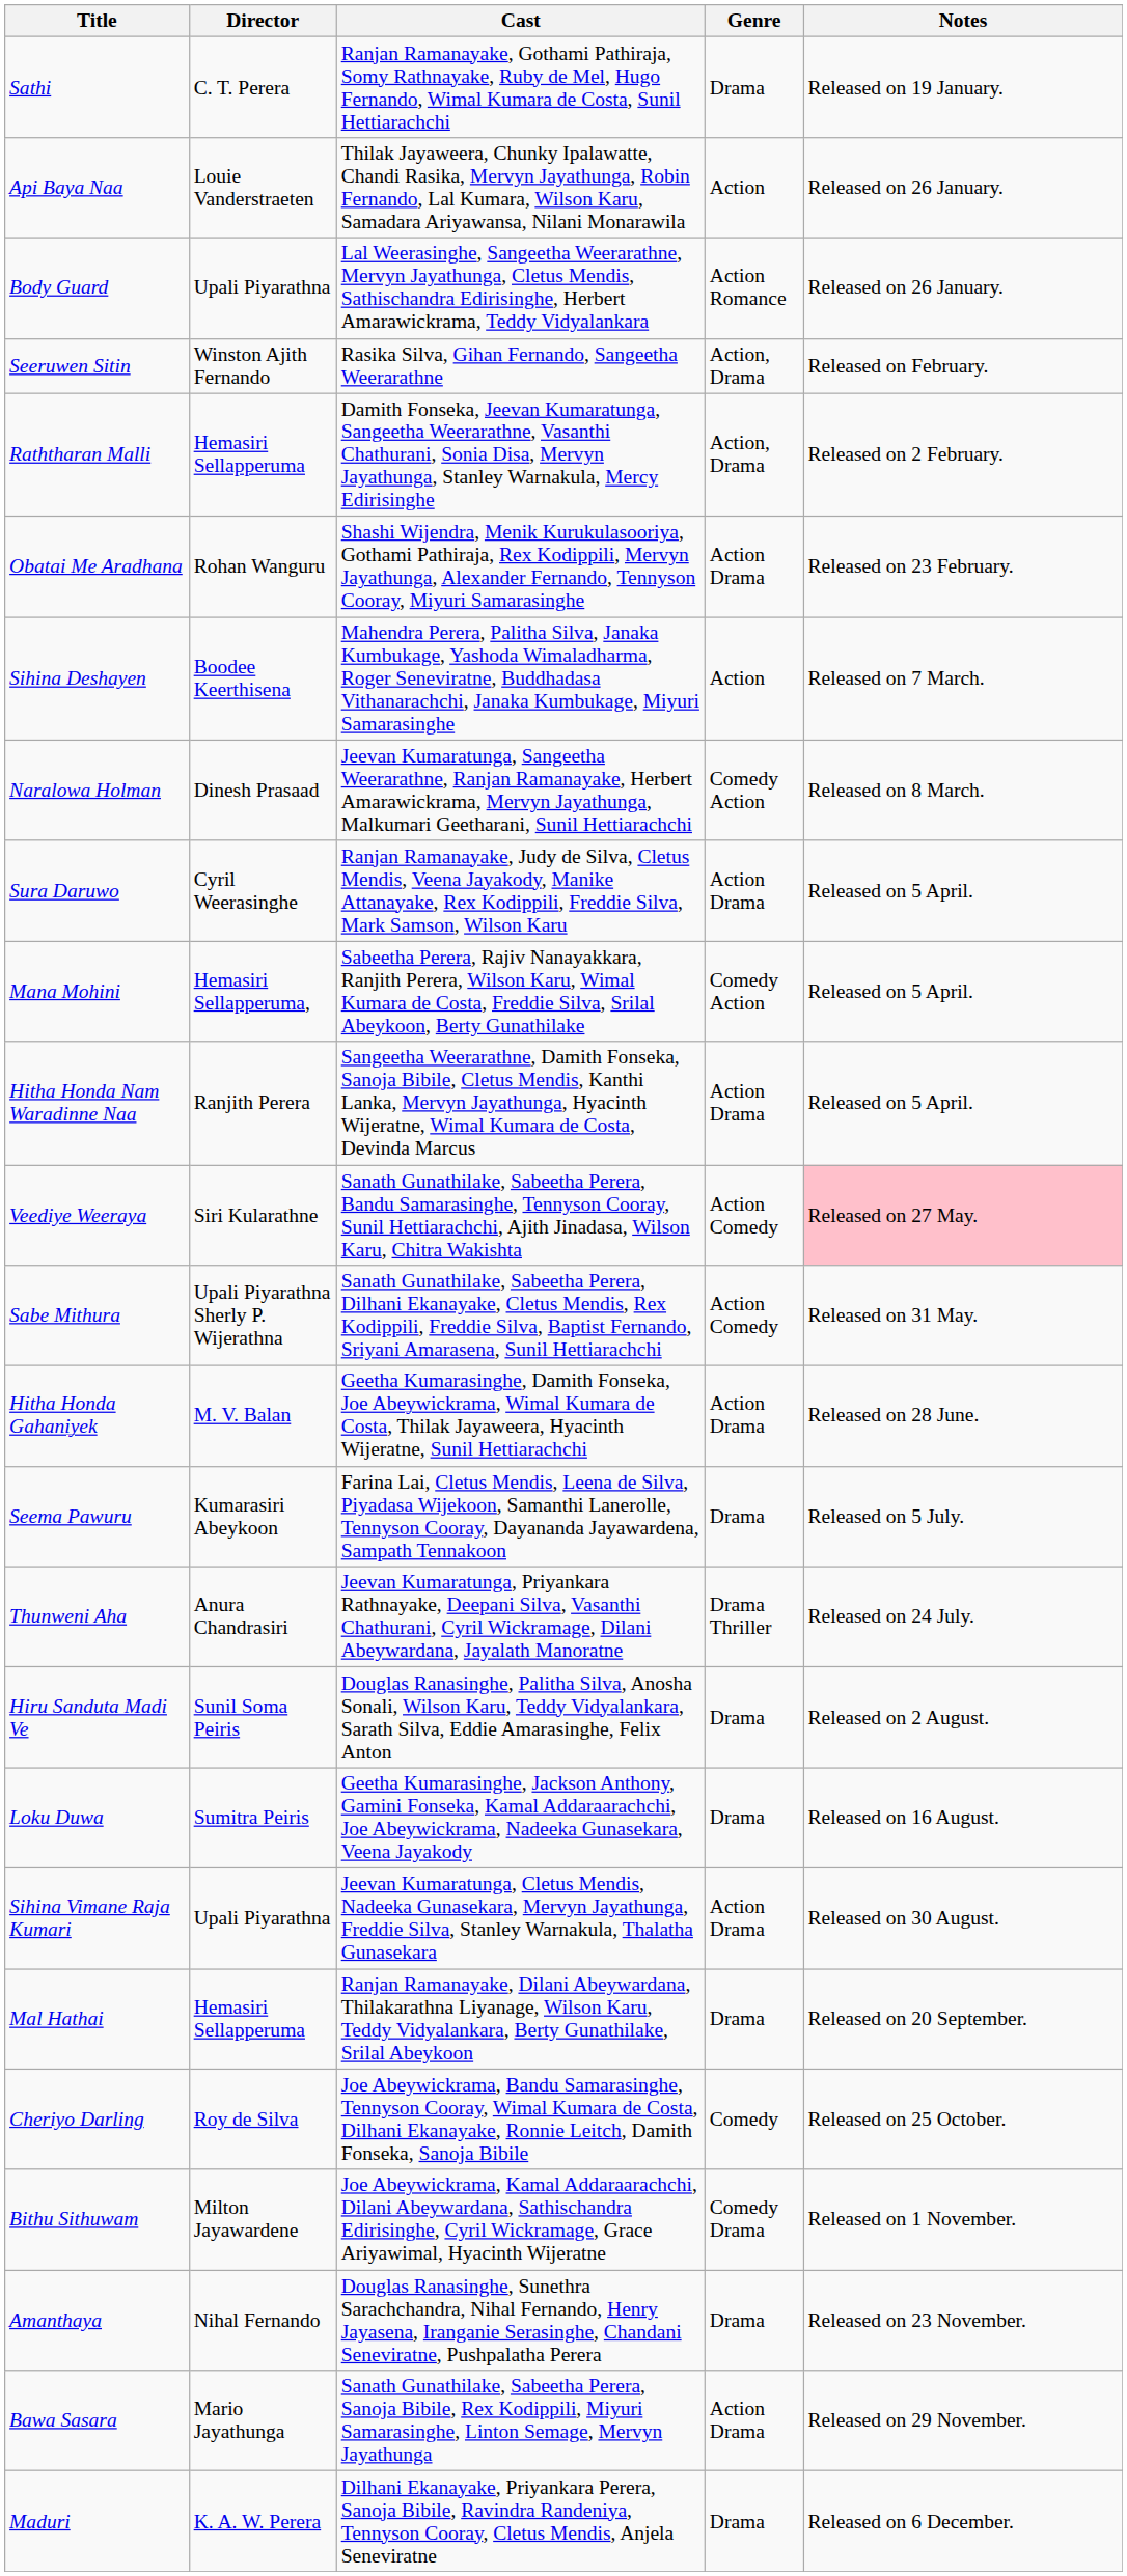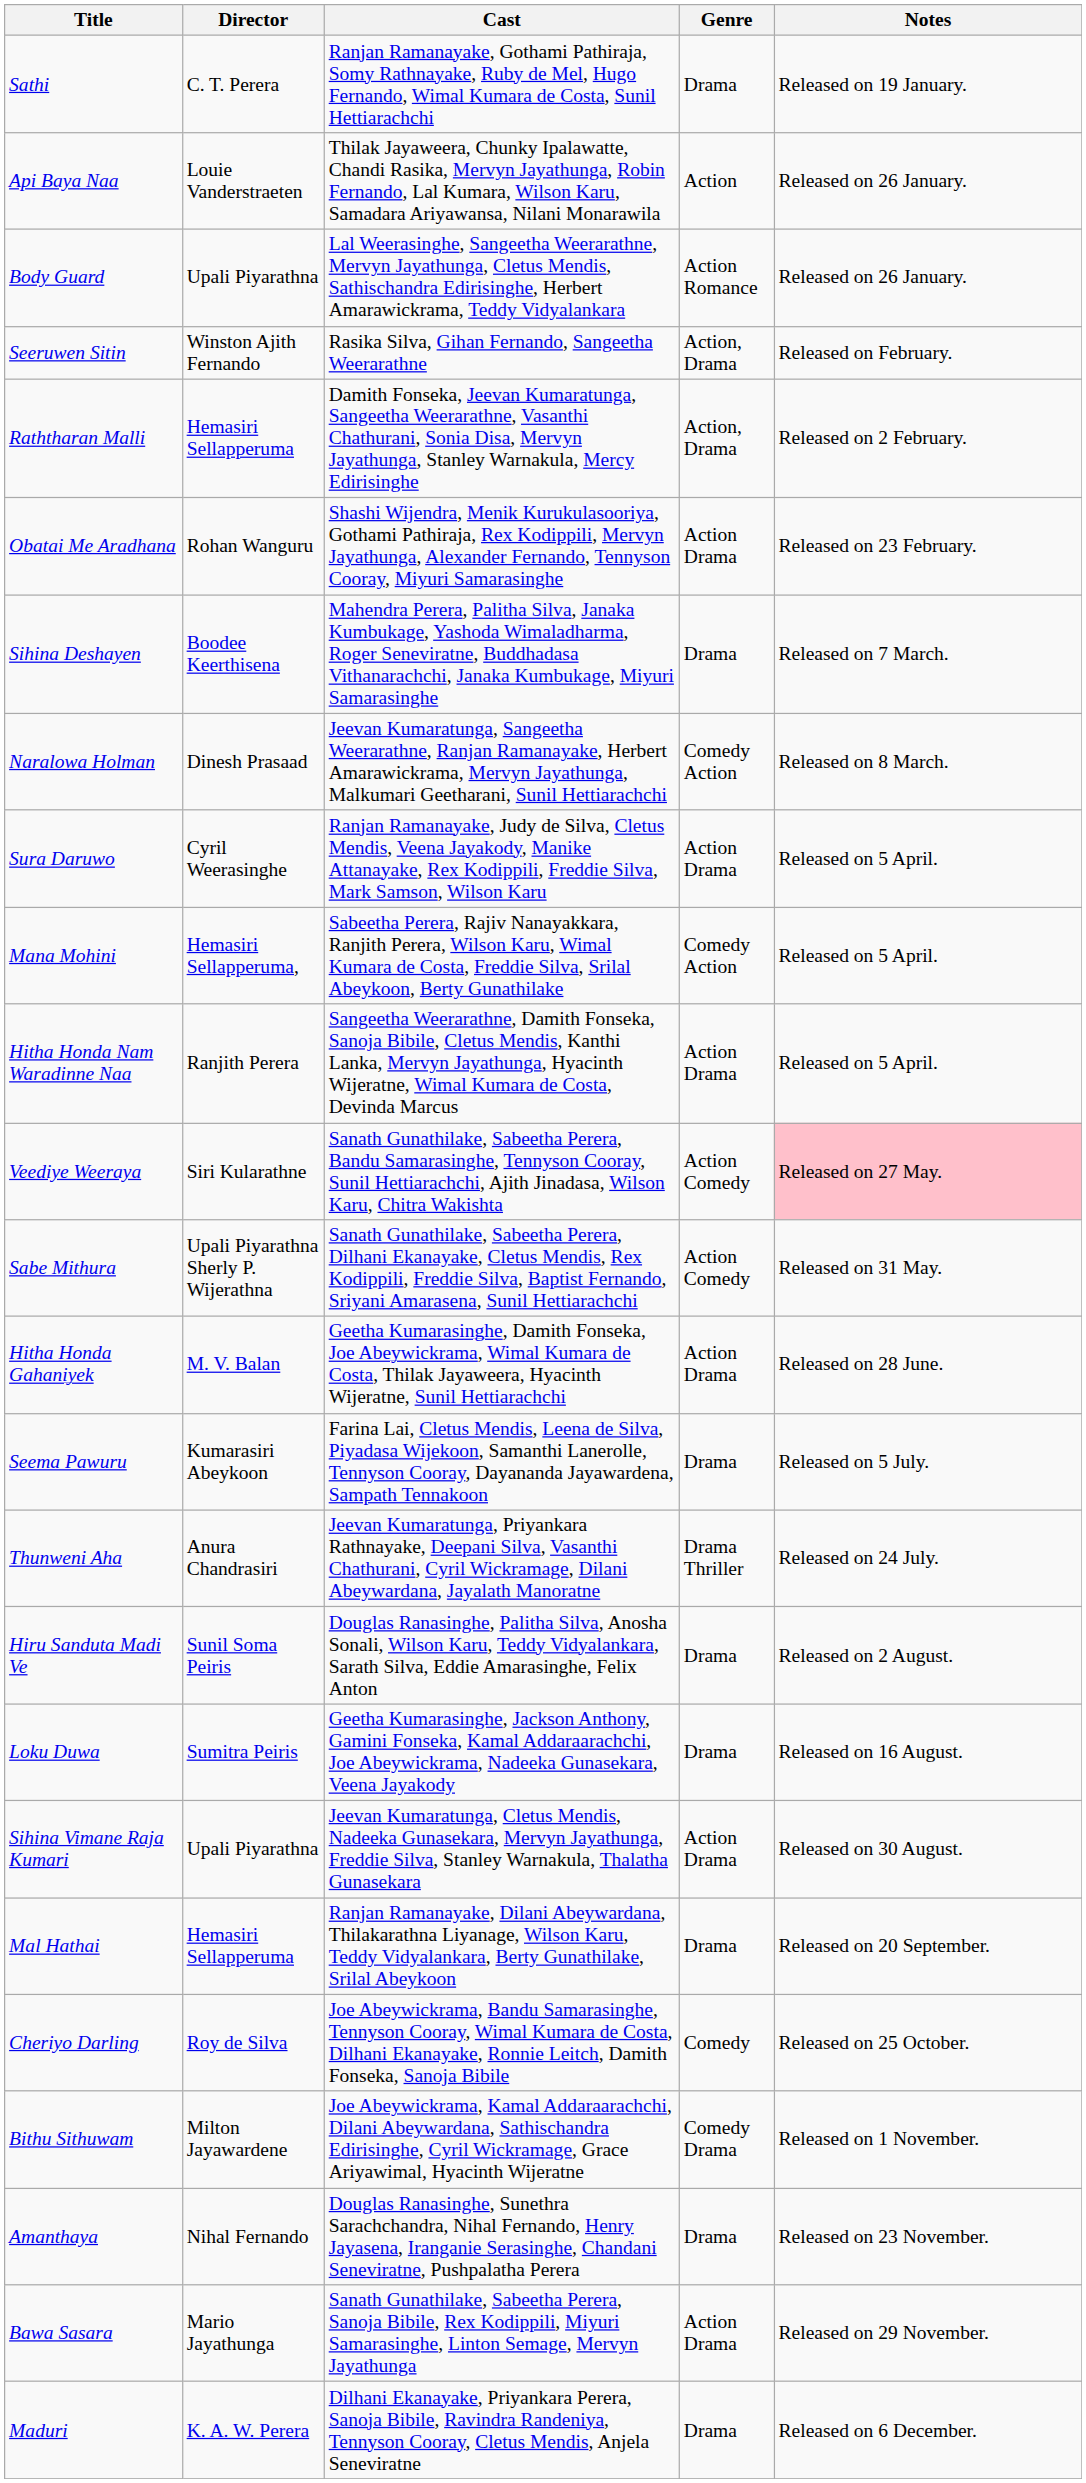 <table class="wikitable" width="100%">
 <tr>
 <th width=15%>Title</th>
 <th width=12%>Director</th>
 <th width=30%>Cast</th>
 <th width=8%>Genre</th>
 <th width=26%>Notes</th>
 </tr>
 <tr>
 <td><em><a href='#'>Sathi</a></em></td>
 <td>C. T. Perera</td>
 <td><a href='#'>Ranjan Ramanayake</a>, Gothami Pathiraja, <a href='#'>Somy Rathnayake</a>, <a href='#'>Ruby de Mel</a>, <a href='#'>Hugo Fernando</a>, <a href='#'>Wimal Kumara de Costa</a>, <a href='#'>Sunil Hettiarachchi</a></td>
 <td>Drama</td>
 <td>Released on 19 January.</td>
 </tr>
 <tr>
 <td><em><a href='#'>Api Baya Naa</a></em></td>
 <td>Louie Vanderstraeten</td>
 <td>Thilak Jayaweera, Chunky Ipalawatte, Chandi Rasika, <a href='#'>Mervyn Jayathunga</a>, <a href='#'>Robin Fernando</a>, Lal Kumara, <a href='#'>Wilson Karu</a>, Samadara Ariyawansa, Nilani Monarawila</td>
 <td>Action</td>
 <td>Released on 26 January.</td>
 </tr>
 <tr>
 <td><em><a href='#'>Body Guard</a></em></td>
 <td>Upali Piyarathna</td>
 <td><a href='#'>Lal Weerasinghe</a>, <a href='#'>Sangeetha Weerarathne</a>, <a href='#'>Mervyn Jayathunga</a>, <a href='#'>Cletus Mendis</a>, <a href='#'>Sathischandra Edirisinghe</a>, Herbert Amarawickrama, <a href='#'>Teddy Vidyalankara</a></td>
 <td>Action Romance</td>
 <td>Released on 26 January.</td>
 </tr>
 <tr>
 <td><em><a href='#'>Seeruwen Sitin</a></em></td>
 <td>Winston Ajith Fernando</td>
 <td>Rasika Silva, <a href='#'>Gihan Fernando</a>, <a href='#'>Sangeetha Weerarathne</a></td>
 <td>Action, Drama</td>
 <td>Released on February.</td>
 </tr>
 <tr>
 <td><em><a href='#'>Raththaran Malli</a></em></td>
 <td><a href='#'>Hemasiri Sellapperuma</a></td>
 <td>Damith Fonseka, <a href='#'>Jeevan Kumaratunga</a>, <a href='#'>Sangeetha Weerarathne</a>, <a href='#'>Vasanthi Chathurani</a>, <a href='#'>Sonia Disa</a>, <a href='#'>Mervyn Jayathunga</a>, Stanley Warnakula, <a href='#'>Mercy Edirisinghe</a></td>
 <td>Action, Drama</td>
 <td>Released on 2 February.</td>
 </tr>
 <tr>
 <td><em><a href='#'>Obatai Me Aradhana</a></em></td>
 <td>Rohan Wanguru</td>
 <td><a href='#'>Shashi Wijendra</a>, <a href='#'>Menik Kurukulasooriya</a>, Gothami Pathiraja, <a href='#'>Rex Kodippili</a>, <a href='#'>Mervyn Jayathunga</a>, <a href='#'>Alexander Fernando</a>, <a href='#'>Tennyson Cooray</a>, <a href='#'>Miyuri Samarasinghe</a></td>
 <td>Action Drama</td>
 <td>Released on 23 February.</td>
 </tr>
 <tr>
 <td><em><a href='#'>Sihina Deshayen</a></em></td>
 <td><a href='#'>Boodee Keerthisena</a></td>
 <td><a href='#'>Mahendra Perera</a>, <a href='#'>Palitha Silva</a>, <a href='#'>Janaka Kumbukage</a>, <a href='#'>Yashoda Wimaladharma</a>, <a href='#'>Roger Seneviratne</a>, <a href='#'>Buddhadasa Vithanarachchi</a>, <a href='#'>Janaka Kumbukage</a>, <a href='#'>Miyuri Samarasinghe</a></td>
-<td>Action</td>
+<td>Drama</td>
 <td>Released on 7 March.</td>
 </tr>
 <tr>
 <td><em><a href='#'>Naralowa Holman</a></em></td>
 <td>Dinesh Prasaad</td>
 <td><a href='#'>Jeevan Kumaratunga</a>, <a href='#'>Sangeetha Weerarathne</a>, <a href='#'>Ranjan Ramanayake</a>, Herbert Amarawickrama, <a href='#'>Mervyn Jayathunga</a>, Malkumari Geetharani, <a href='#'>Sunil Hettiarachchi</a></td>
 <td>Comedy Action</td>
 <td>Released on 8 March.</td>
 </tr>
 <tr>
 <td><em><a href='#'>Sura Daruwo</a></em></td>
 <td>Cyril Weerasinghe</td>
 <td><a href='#'>Ranjan Ramanayake</a>, Judy de Silva, <a href='#'>Cletus Mendis</a>, <a href='#'>Veena Jayakody</a>, <a href='#'>Manike Attanayake</a>, <a href='#'>Rex Kodippili</a>, <a href='#'>Freddie Silva</a>, <a href='#'>Mark Samson</a>, <a href='#'>Wilson Karu</a></td>
 <td>Action Drama</td>
 <td>Released on 5 April.</td>
 </tr>
 <tr>
 <td><em><a href='#'>Mana Mohini</a></em></td>
 <td><a href='#'>Hemasiri Sellapperuma</a>,</td>
 <td><a href='#'>Sabeetha Perera</a>, Rajiv Nanayakkara, Ranjith Perera, <a href='#'>Wilson Karu</a>, <a href='#'>Wimal Kumara de Costa</a>, <a href='#'>Freddie Silva</a>, <a href='#'>Srilal Abeykoon</a>, <a href='#'>Berty Gunathilake</a></td>
 <td>Comedy Action</td>
 <td>Released on 5 April.</td>
 </tr>
 <tr>
 <td><em><a href='#'>Hitha Honda Nam Waradinne Naa</a></em></td>
 <td>Ranjith Perera</td>
 <td><a href='#'>Sangeetha Weerarathne</a>, Damith Fonseka, <a href='#'>Sanoja Bibile</a>, <a href='#'>Cletus Mendis</a>, Kanthi Lanka, <a href='#'>Mervyn Jayathunga</a>, Hyacinth Wijeratne, <a href='#'>Wimal Kumara de Costa</a>, Devinda Marcus</td>
 <td>Action Drama</td>
 <td>Released on 5 April.</td>
 </tr>
 <tr>
 <td><em><a href='#'>Veediye Weeraya</a></em></td>
 <td>Siri Kularathne</td>
 <td><a href='#'>Sanath Gunathilake</a>, <a href='#'>Sabeetha Perera</a>, <a href='#'>Bandu Samarasinghe</a>, <a href='#'>Tennyson Cooray</a>, <a href='#'>Sunil Hettiarachchi</a>, Ajith Jinadasa, <a href='#'>Wilson Karu</a>, <a href='#'>Chitra Wakishta</a></td>
 <td>Action Comedy</td>
 <td style="background: pink;">Released on 27 May.</td>
 </tr>
 <tr>
 <td><em><a href='#'>Sabe Mithura</a></em></td>
 <td>Upali Piyarathna <br> Sherly P. Wijerathna</td>
 <td><a href='#'>Sanath Gunathilake</a>, <a href='#'>Sabeetha Perera</a>, <a href='#'>Dilhani Ekanayake</a>, <a href='#'>Cletus Mendis</a>, <a href='#'>Rex Kodippili</a>, <a href='#'>Freddie Silva</a>, <a href='#'>Baptist Fernando</a>, <a href='#'>Sriyani Amarasena</a>, <a href='#'>Sunil Hettiarachchi</a></td>
 <td>Action Comedy</td>
 <td>Released on 31 May.</td>
 </tr>
 <tr>
 <td><em><a href='#'>Hitha Honda Gahaniyek</a></em></td>
 <td><a href='#'>M. V. Balan</a></td>
 <td><a href='#'>Geetha Kumarasinghe</a>, Damith Fonseka, <a href='#'>Joe Abeywickrama</a>, <a href='#'>Wimal Kumara de Costa</a>, Thilak Jayaweera, Hyacinth Wijeratne, <a href='#'>Sunil Hettiarachchi</a></td>
 <td>Action Drama</td>
 <td>Released on 28 June.</td>
 </tr>
 <tr>
 <td><em><a href='#'>Seema Pawuru</a></em></td>
 <td>Kumarasiri Abeykoon</td>
 <td>Farina Lai, <a href='#'>Cletus Mendis</a>, <a href='#'>Leena de Silva</a>, <a href='#'>Piyadasa Wijekoon</a>, Samanthi Lanerolle, <a href='#'>Tennyson Cooray</a>, Dayananda Jayawardena, <a href='#'>Sampath Tennakoon</a></td>
 <td>Drama</td>
 <td>Released on 5 July.</td>
 </tr>
 <tr>
 <td><em><a href='#'>Thunweni Aha</a></em></td>
 <td>Anura Chandrasiri</td>
 <td><a href='#'>Jeevan Kumaratunga</a>, Priyankara Rathnayake, <a href='#'>Deepani Silva</a>, <a href='#'>Vasanthi Chathurani</a>, <a href='#'>Cyril Wickramage</a>, <a href='#'>Dilani Abeywardana</a>, <a href='#'>Jayalath Manoratne</a></td>
 <td>Drama Thriller</td>
 <td>Released on 24 July.</td>
 </tr>
 <tr>
 <td><em><a href='#'>Hiru Sanduta Madi Ve</a></em></td>
 <td><a href='#'>Sunil Soma Peiris</a></td>
 <td><a href='#'>Douglas Ranasinghe</a>, <a href='#'>Palitha Silva</a>, Anosha Sonali, <a href='#'>Wilson Karu</a>, <a href='#'>Teddy Vidyalankara</a>, Sarath Silva, Eddie Amarasinghe, Felix Anton</td>
 <td>Drama</td>
 <td>Released on 2 August.</td>
 </tr>
 <tr>
 <td><em><a href='#'>Loku Duwa</a></em></td>
 <td><a href='#'>Sumitra Peiris</a></td>
 <td><a href='#'>Geetha Kumarasinghe</a>, <a href='#'>Jackson Anthony</a>, <a href='#'>Gamini Fonseka</a>, <a href='#'>Kamal Addaraarachchi</a>, <a href='#'>Joe Abeywickrama</a>, <a href='#'>Nadeeka Gunasekara</a>, <a href='#'>Veena Jayakody</a></td>
 <td>Drama</td>
 <td>Released on 16 August.</td>
 </tr>
 <tr>
 <td><em><a href='#'>Sihina Vimane Raja Kumari</a></em></td>
 <td>Upali Piyarathna</td>
 <td><a href='#'>Jeevan Kumaratunga</a>, <a href='#'>Cletus Mendis</a>, <a href='#'>Nadeeka Gunasekara</a>, <a href='#'>Mervyn Jayathunga</a>, <a href='#'>Freddie Silva</a>, Stanley Warnakula, <a href='#'>Thalatha Gunasekara</a></td>
 <td>Action Drama</td>
 <td>Released on 30 August.</td>
 </tr>
 <tr>
 <td><em><a href='#'>Mal Hathai</a></em></td>
 <td><a href='#'>Hemasiri Sellapperuma</a></td>
 <td><a href='#'>Ranjan Ramanayake</a>, <a href='#'>Dilani Abeywardana</a>, Thilakarathna Liyanage, <a href='#'>Wilson Karu</a>, <a href='#'>Teddy Vidyalankara</a>, <a href='#'>Berty Gunathilake</a>, <a href='#'>Srilal Abeykoon</a></td>
 <td>Drama</td>
 <td>Released on 20 September.</td>
 </tr>
 <tr>
 <td><em><a href='#'>Cheriyo Darling</a></em></td>
 <td><a href='#'>Roy de Silva</a></td>
 <td><a href='#'>Joe Abeywickrama</a>, <a href='#'>Bandu Samarasinghe</a>, <a href='#'>Tennyson Cooray</a>, <a href='#'>Wimal Kumara de Costa</a>, <a href='#'>Dilhani Ekanayake</a>, <a href='#'>Ronnie Leitch</a>, Damith Fonseka, <a href='#'>Sanoja Bibile</a></td>
 <td>Comedy</td>
 <td>Released on 25 October.</td>
 </tr>
 <tr>
 <td><em><a href='#'>Bithu Sithuwam</a></em></td>
 <td>Milton Jayawardene</td>
 <td><a href='#'>Joe Abeywickrama</a>, <a href='#'>Kamal Addaraarachchi</a>, <a href='#'>Dilani Abeywardana</a>, <a href='#'>Sathischandra Edirisinghe</a>, <a href='#'>Cyril Wickramage</a>, Grace Ariyawimal, Hyacinth Wijeratne</td>
 <td>Comedy Drama</td>
 <td>Released on 1 November.</td>
 </tr>
 <tr>
 <td><em><a href='#'>Amanthaya</a></em></td>
 <td>Nihal Fernando</td>
 <td><a href='#'>Douglas Ranasinghe</a>, Sunethra Sarachchandra, Nihal Fernando, <a href='#'>Henry Jayasena</a>, <a href='#'>Iranganie Serasinghe</a>, <a href='#'>Chandani Seneviratne</a>, Pushpalatha Perera</td>
 <td>Drama</td>
 <td>Released on 23 November.</td>
 </tr>
 <tr>
 <td><em><a href='#'>Bawa Sasara</a></em></td>
 <td>Mario Jayathunga</td>
 <td><a href='#'>Sanath Gunathilake</a>, <a href='#'>Sabeetha Perera</a>, <a href='#'>Sanoja Bibile</a>, <a href='#'>Rex Kodippili</a>, <a href='#'>Miyuri Samarasinghe</a>, <a href='#'>Linton Semage</a>, <a href='#'>Mervyn Jayathunga</a></td>
 <td>Action Drama</td>
 <td>Released on 29 November.</td>
 </tr>
 <tr>
 <td><em><a href='#'>Maduri</a></em></td>
 <td><a href='#'>K. A. W. Perera</a></td>
 <td><a href='#'>Dilhani Ekanayake</a>, Priyankara Perera, <a href='#'>Sanoja Bibile</a>, <a href='#'>Ravindra Randeniya</a>, <a href='#'>Tennyson Cooray</a>, <a href='#'>Cletus Mendis</a>, Anjela Seneviratne</td>
 <td>Drama</td>
 <td>Released on 6 December.</td>
 </tr>
 </table>
